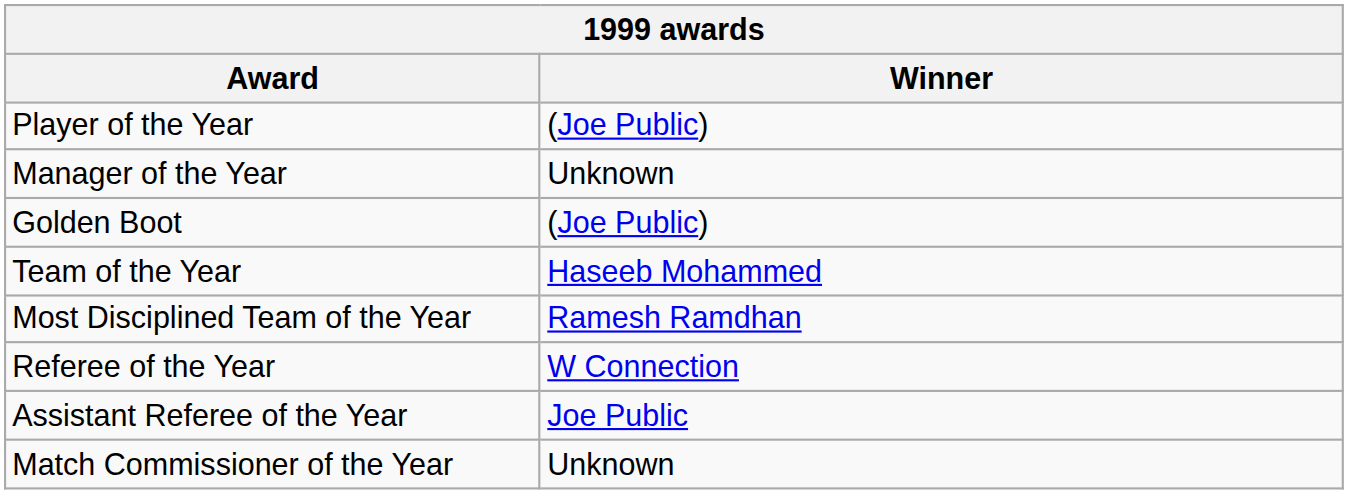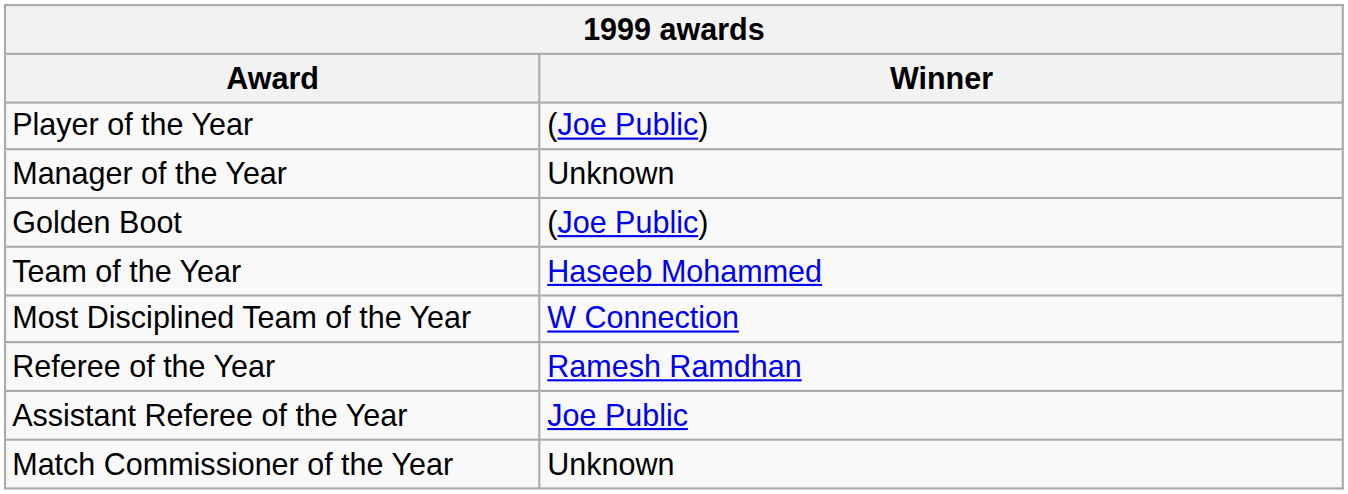 <table class="collapsible wikitable collapsed" width=50%; style="font-size:90%;">
 <tr>
 <th colspan="4">1999 awards</th>
 </tr>
 <tr>
 <th width=20%>Award</th>
 <th width=30%>Winner</th>
 </tr>
 <tr>
 <td>Player of the Year</td>
 <td>  (<a href='#'>Joe Public</a>)</td>
 </tr>
 <tr>
 <td>Manager of the Year</td>
 <td>Unknown</td>
 </tr>
 <tr>
 <td>Golden Boot</td>
 <td>  (<a href='#'>Joe Public</a>)</td>
 </tr>
 <tr>
 <td>Team of the Year</td>
 <td><a href='#'>Haseeb Mohammed</a></td>
 </tr>
 <tr>
 <td>Most Disciplined Team of the Year</td>
-<td><a href='#'>Ramesh Ramdhan</a></td>
+<td><a href='#'>W Connection</a></td>
 </tr>
 <tr>
 <td>Referee of the Year</td>
-<td><a href='#'>W Connection</a></td>
+<td><a href='#'>Ramesh Ramdhan</a></td>
 </tr>
 <tr>
 <td>Assistant Referee of the Year</td>
 <td><a href='#'>Joe Public</a></td>
 </tr>
 <tr>
 <td>Match Commissioner of the Year</td>
 <td>Unknown</td>
 </tr>
 </table>
